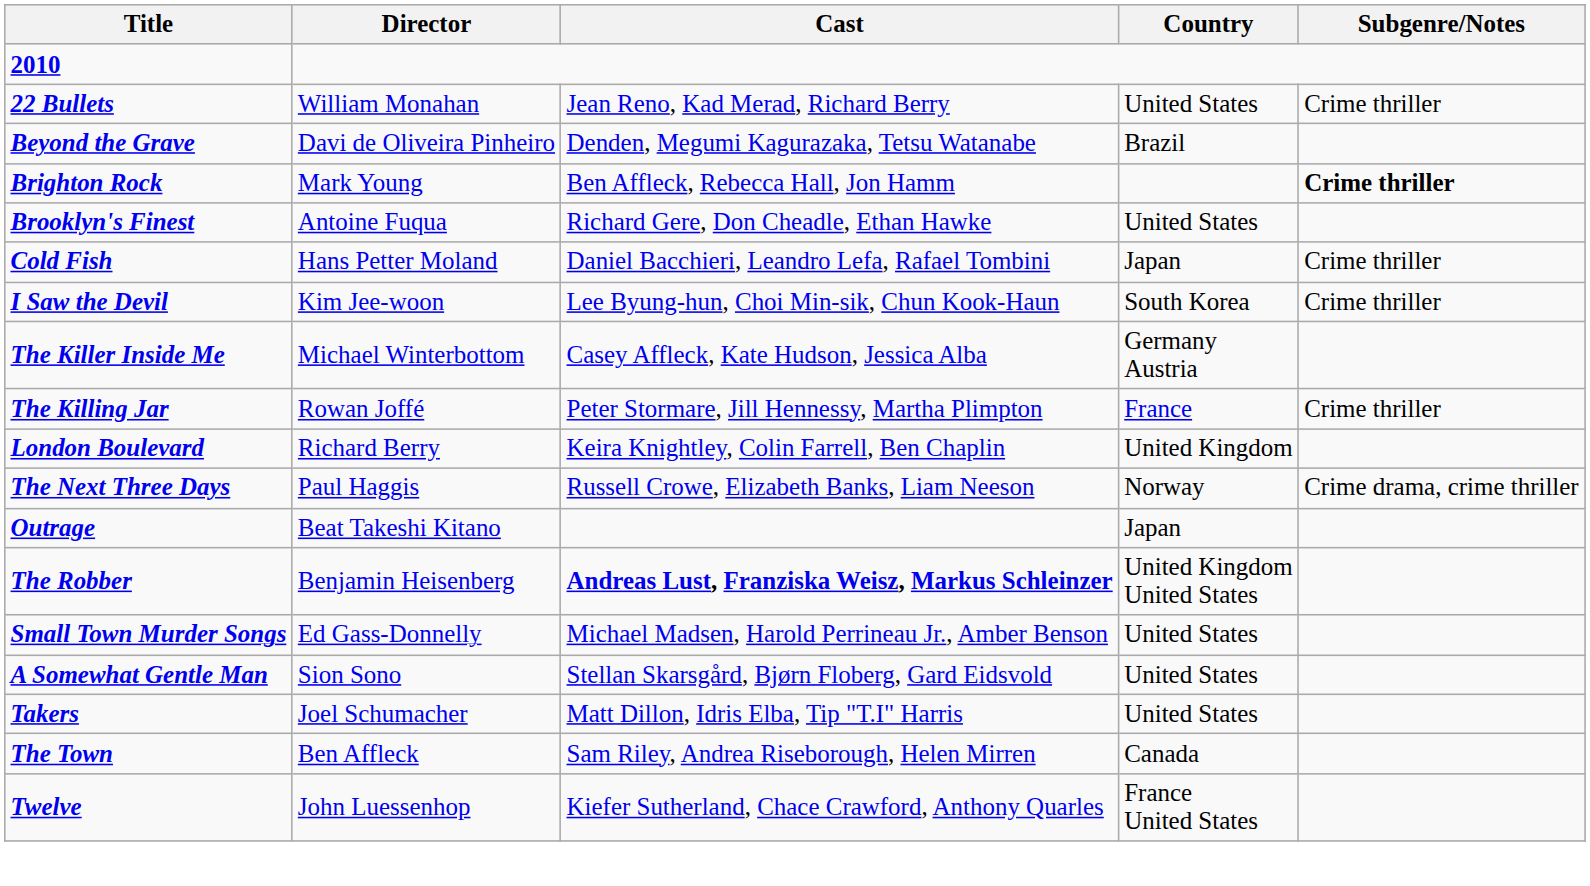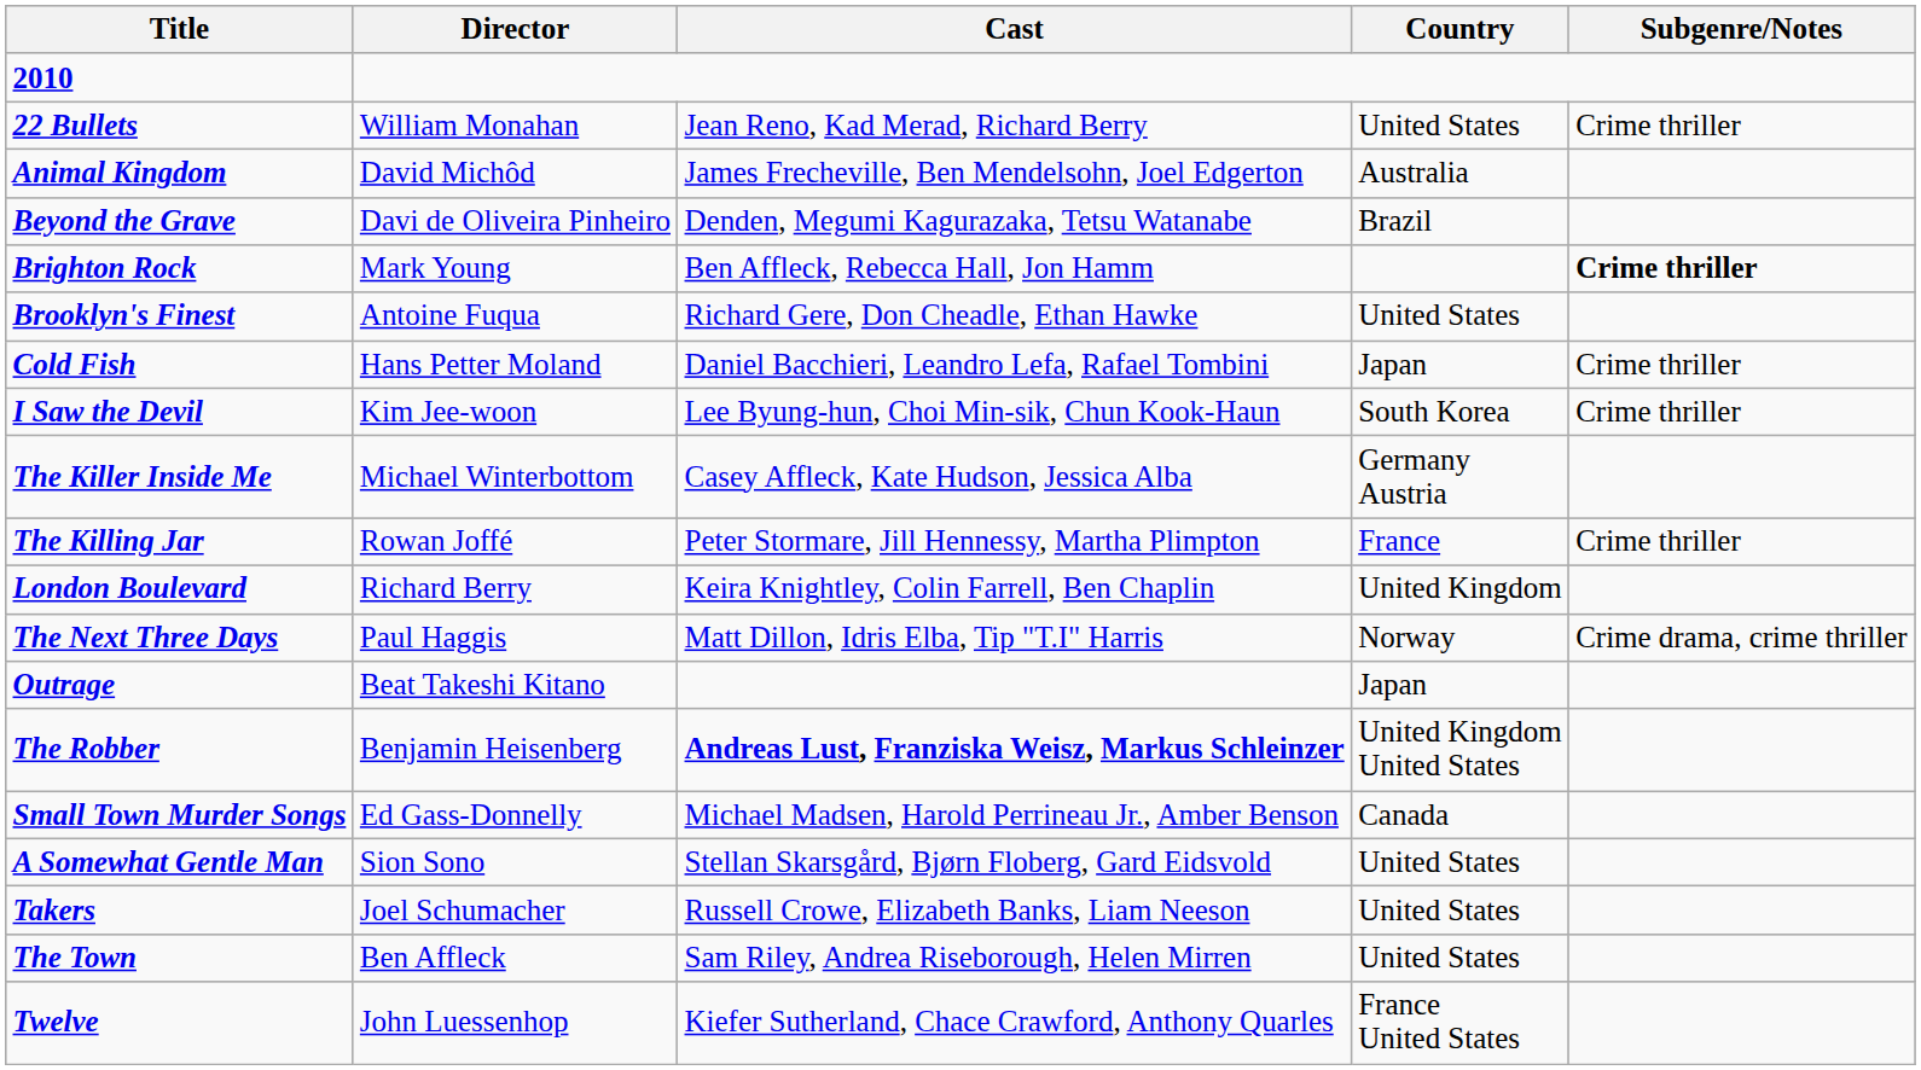 <table class="wikitable">
 <tr>
 <th>Title</th>
 <th>Director</th>
 <th>Cast</th>
 <th>Country</th>
 <th>Subgenre/Notes</th>
 </tr>
 <tr>
 <td><strong><a href='#'>2010</a></strong></td>
 </tr>
 <tr>
 <td><strong><em><a href='#'>22 Bullets</a></em></strong></td>
 <td><a href='#'>William Monahan</a></td>
 <td><a href='#'>Jean Reno</a>, <a href='#'>Kad Merad</a>, <a href='#'>Richard Berry</a></td>
 <td>United States</td>
 <td>Crime thriller</td>
+</tr>
+<tr>
+<td><strong><em><a href='#'>Animal Kingdom</a></em></strong></td>
+<td><a href='#'>David Michôd</a></td>
+<td><a href='#'>James Frecheville</a>, <a href='#'>Ben Mendelsohn</a>, <a href='#'>Joel Edgerton</a></td>
+<td>Australia</td>
+<td></td>
 </tr>
 <tr>
 <td><strong><em><a href='#'>Beyond the Grave</a></em></strong></td>
 <td><a href='#'>Davi de Oliveira Pinheiro</a></td>
 <td><a href='#'>Denden</a>, <a href='#'>Megumi Kagurazaka</a>, <a href='#'>Tetsu Watanabe</a></td>
 <td>Brazil</td>
 <td></td>
 </tr>
 <tr>
 <td><strong><em><a href='#'>Brighton Rock</a></em></strong></td>
 <td><a href='#'>Mark Young</a></td>
 <td><a href='#'>Ben Affleck</a>, <a href='#'>Rebecca Hall</a>, <a href='#'>Jon Hamm</a></td>
 <td></td>
 <td><strong>Crime thriller</strong></td>
 </tr>
 <tr>
 <td><strong><em><a href='#'>Brooklyn's Finest</a></em></strong></td>
 <td><a href='#'>Antoine Fuqua</a></td>
 <td><a href='#'>Richard Gere</a>, <a href='#'>Don Cheadle</a>, <a href='#'>Ethan Hawke</a></td>
 <td>United States</td>
 <td></td>
 </tr>
 <tr>
 <td><strong><em><a href='#'>Cold Fish</a></em></strong></td>
 <td><a href='#'>Hans Petter Moland</a></td>
 <td><a href='#'>Daniel Bacchieri</a>, <a href='#'>Leandro Lefa</a>, <a href='#'>Rafael Tombini</a></td>
 <td>Japan</td>
 <td>Crime thriller</td>
 </tr>
 <tr>
 <td><strong><em><a href='#'>I Saw the Devil</a></em></strong></td>
 <td><a href='#'>Kim Jee-woon</a></td>
 <td><a href='#'>Lee Byung-hun</a>, <a href='#'>Choi Min-sik</a>, <a href='#'>Chun Kook-Haun</a></td>
 <td>South Korea</td>
 <td>Crime thriller</td>
 </tr>
 <tr>
 <td><strong><em><a href='#'>The Killer Inside Me</a></em></strong></td>
 <td><a href='#'>Michael Winterbottom</a></td>
 <td><a href='#'>Casey Affleck</a>, <a href='#'>Kate Hudson</a>, <a href='#'>Jessica Alba</a></td>
 <td>Germany<br>Austria</td>
 <td></td>
 </tr>
 <tr>
 <td><strong><em><a href='#'>The Killing Jar</a></em></strong></td>
 <td><a href='#'>Rowan Joffé</a></td>
 <td><a href='#'>Peter Stormare</a>, <a href='#'>Jill Hennessy</a>, <a href='#'>Martha Plimpton</a></td>
 <td><a href='#'>France</a></td>
 <td>Crime thriller</td>
 </tr>
 <tr>
 <td><strong><em><a href='#'>London Boulevard</a></em></strong></td>
 <td><a href='#'>Richard Berry</a></td>
 <td><a href='#'>Keira Knightley</a>, <a href='#'>Colin Farrell</a>, <a href='#'>Ben Chaplin</a></td>
 <td>United Kingdom</td>
 <td></td>
 </tr>
 <tr>
 <td><strong><em><a href='#'>The Next Three Days</a></em></strong></td>
 <td><a href='#'>Paul Haggis</a></td>
-<td><a href='#'>Russell Crowe</a>, <a href='#'>Elizabeth Banks</a>, <a href='#'>Liam Neeson</a></td>
+<td><a href='#'>Matt Dillon</a>, <a href='#'>Idris Elba</a>, <a href='#'>Tip "T.I" Harris</a></td>
 <td>Norway</td>
 <td>Crime drama, crime thriller</td>
 </tr>
 <tr>
 <td><strong><em><a href='#'>Outrage</a></em></strong></td>
 <td><a href='#'>Beat Takeshi Kitano</a></td>
 <td></td>
 <td>Japan</td>
 <td></td>
 </tr>
 <tr>
 <td><strong><em><a href='#'>The Robber</a></em></strong></td>
 <td><a href='#'>Benjamin Heisenberg</a></td>
 <td><strong><a href='#'>Andreas Lust</a>, <a href='#'>Franziska Weisz</a>, <a href='#'>Markus Schleinzer</a></strong></td>
 <td>United Kingdom<br>United States</td>
 <td></td>
 </tr>
 <tr>
 <td><strong><em><a href='#'>Small Town Murder Songs</a></em></strong></td>
 <td><a href='#'>Ed Gass-Donnelly</a></td>
 <td><a href='#'>Michael Madsen</a>, <a href='#'>Harold Perrineau Jr.</a>, <a href='#'>Amber Benson</a></td>
-<td>United States</td>
+<td>Canada</td>
 <td></td>
 </tr>
 <tr>
 <td><strong><em><a href='#'>A Somewhat Gentle Man</a></em></strong></td>
 <td><a href='#'>Sion Sono</a></td>
 <td><a href='#'>Stellan Skarsgård</a>, <a href='#'>Bjørn Floberg</a>, <a href='#'>Gard Eidsvold</a></td>
 <td>United States</td>
 <td></td>
 </tr>
 <tr>
 <td><strong><em><a href='#'>Takers</a></em></strong></td>
 <td><a href='#'>Joel Schumacher</a></td>
-<td><a href='#'>Matt Dillon</a>, <a href='#'>Idris Elba</a>, <a href='#'>Tip "T.I" Harris</a></td>
+<td><a href='#'>Russell Crowe</a>, <a href='#'>Elizabeth Banks</a>, <a href='#'>Liam Neeson</a></td>
 <td>United States</td>
 <td></td>
 </tr>
 <tr>
 <td><strong><em><a href='#'>The Town</a></em></strong></td>
 <td><a href='#'>Ben Affleck</a></td>
 <td><a href='#'>Sam Riley</a>, <a href='#'>Andrea Riseborough</a>, <a href='#'>Helen Mirren</a></td>
-<td>Canada</td>
+<td>United States</td>
 <td></td>
 </tr>
 <tr>
 <td><strong><em><a href='#'>Twelve</a></em></strong></td>
 <td><a href='#'>John Luessenhop</a></td>
 <td><a href='#'>Kiefer Sutherland</a>, <a href='#'>Chace Crawford</a>, <a href='#'>Anthony Quarles</a></td>
 <td>France<br>United States</td>
 <td></td>
 </tr>
 </table>
